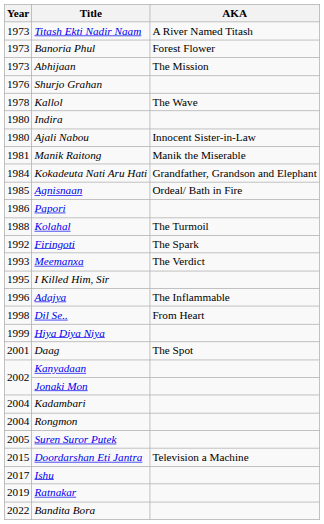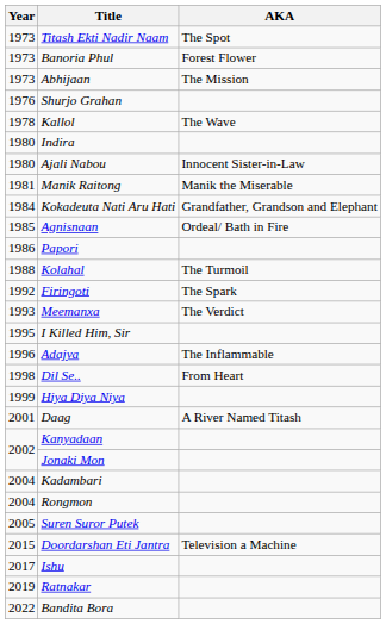 <table class="wikitable">
 <tr>
 <th>Year</th>
 <th>Title</th>
 <th>AKA</th>
 </tr>
 <tr>
 <td>1973</td>
 <td><em><a href='#'>Titash Ekti Nadir Naam</a></em></td>
-<td>A River Named Titash</td>
+<td>The Spot</td>
 </tr>
 <tr>
 <td>1973</td>
 <td><em>Banoria Phul</em></td>
 <td>Forest Flower</td>
 </tr>
 <tr>
 <td>1973</td>
 <td><em>Abhijaan</em></td>
 <td>The Mission</td>
 </tr>
 <tr>
 <td>1976</td>
 <td><em>Shurjo Grahan</em></td>
 <td></td>
 </tr>
 <tr>
 <td>1978</td>
 <td><em>Kallol</em></td>
 <td>The Wave</td>
 </tr>
 <tr>
 <td>1980</td>
 <td><em>Indira</em></td>
 <td></td>
 </tr>
 <tr>
 <td>1980</td>
 <td><em>Ajali Nabou</em></td>
 <td>Innocent Sister-in-Law</td>
 </tr>
 <tr>
 <td>1981</td>
 <td><em>Manik Raitong</em></td>
 <td>Manik the Miserable</td>
 </tr>
 <tr>
 <td>1984</td>
 <td><em>Kokadeuta Nati Aru Hati</em></td>
 <td>Grandfather, Grandson and Elephant</td>
 </tr>
 <tr>
 <td>1985</td>
 <td><em><a href='#'>Agnisnaan</a></em></td>
 <td>Ordeal/ Bath in Fire</td>
 </tr>
 <tr>
 <td>1986</td>
 <td><em><a href='#'>Papori</a></em></td>
 <td></td>
 </tr>
 <tr>
 <td>1988</td>
 <td><em><a href='#'>Kolahal</a></em></td>
 <td>The Turmoil</td>
 </tr>
 <tr>
 <td>1992</td>
 <td><em><a href='#'>Firingoti</a></em></td>
 <td>The Spark</td>
 </tr>
 <tr>
 <td>1993</td>
 <td><em><a href='#'>Meemanxa</a></em></td>
 <td>The Verdict</td>
 </tr>
 <tr>
 <td>1995</td>
 <td><em>I Killed Him, Sir</em></td>
 <td></td>
 </tr>
 <tr>
 <td>1996</td>
 <td><em><a href='#'>Adajya</a></em></td>
 <td>The Inflammable</td>
 </tr>
 <tr>
 <td>1998</td>
 <td><em><a href='#'>Dil Se..</a></em></td>
 <td>From Heart</td>
 </tr>
 <tr>
 <td>1999</td>
 <td><em><a href='#'>Hiya Diya Niya</a></em></td>
 <td></td>
 </tr>
 <tr>
 <td>2001</td>
 <td><em>Daag</em></td>
-<td>The Spot</td>
+<td>A River Named Titash</td>
 </tr>
 <tr>
 <td rowspan="2">2002</td>
 <td><em><a href='#'>Kanyadaan</a></em></td>
 <td></td>
 </tr>
 <tr>
 <td><em><a href='#'>Jonaki Mon</a></em></td>
 <td></td>
 </tr>
 <tr>
 <td>2004</td>
 <td><em>Kadambari</em></td>
 <td></td>
 </tr>
 <tr>
 <td>2004</td>
 <td><em>Rongmon</em></td>
 <td></td>
 </tr>
 <tr>
 <td>2005</td>
 <td><em><a href='#'>Suren Suror Putek</a></em></td>
 <td></td>
 </tr>
 <tr>
 <td>2015</td>
 <td><em><a href='#'>Doordarshan Eti Jantra</a></em></td>
 <td>Television a Machine</td>
 </tr>
 <tr>
 <td>2017</td>
 <td><em><a href='#'>Ishu</a></em></td>
 <td></td>
 </tr>
 <tr>
 <td>2019</td>
 <td><em><a href='#'>Ratnakar</a></em></td>
 <td></td>
 </tr>
 <tr>
 <td>2022</td>
 <td><em>Bandita Bora</em></td>
 <td></td>
 </tr>
 </table>
